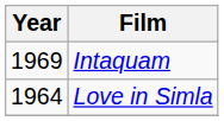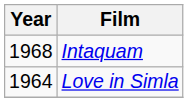 <table class="wikitable sortable">
 <tr>
 <th>Year</th>
 <th>Film</th>
 </tr>
 <tr>
-<td>1969</td>
+<td>1968</td>
 <td><em><a href='#'>Intaquam</a></em></td>
 </tr>
 <tr>
 <td>1964</td>
 <td><em><a href='#'>Love in Simla</a></em></td>
 </tr>
 <tr>
 </tr>
 </table>
